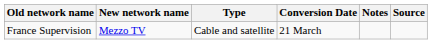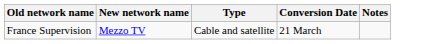 <table class="wikitable">
 <tr>
 <th>Old network name</th>
 <th>New network name</th>
 <th>Type</th>
 <th>Conversion Date</th>
 <th>Notes</th>
-<th>Source</th>
 </tr>
 <tr>
 <td>France Supervision</td>
 <td><a href='#'>Mezzo TV</a></td>
 <td>Cable and satellite</td>
 <td>21 March</td>
 <td></td>
-<td></td>
 </tr>
 </table>
